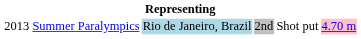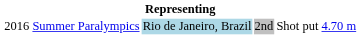 <table>
 <tr>
 <th colspan="6">Representing </th>
 </tr>
 <tr>
-<td>2013</td>
+<td>2016</td>
 <td><a href='#'>Summer Paralympics</a></td>
 <td style="background: lightblue;">Rio de Janeiro, Brazil</td>
 <td bgcolor="silver">2nd</td>
 <td>Shot put</td>
-<td style="background: pink;"><a href='#'>4.70 m</a></td>
+<td><a href='#'>4.70 m</a></td>
 </tr>
 <tr>
 </tr>
 </table>
